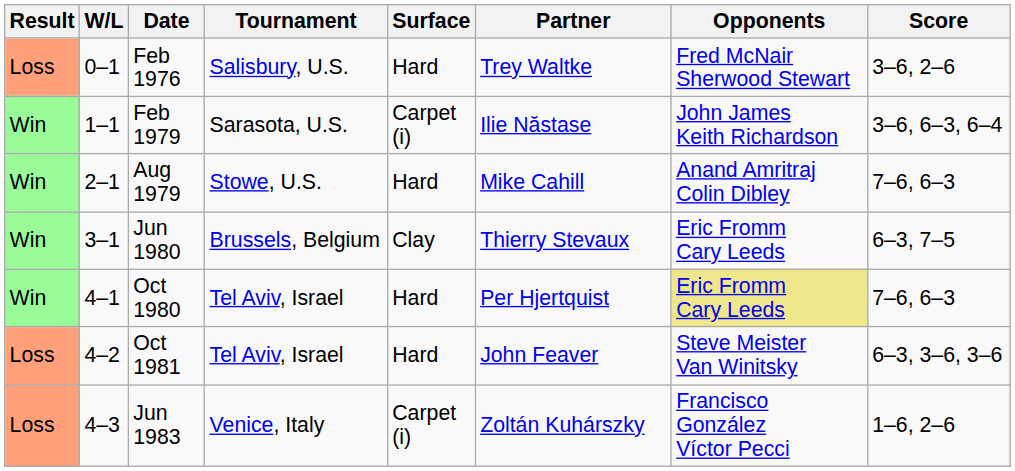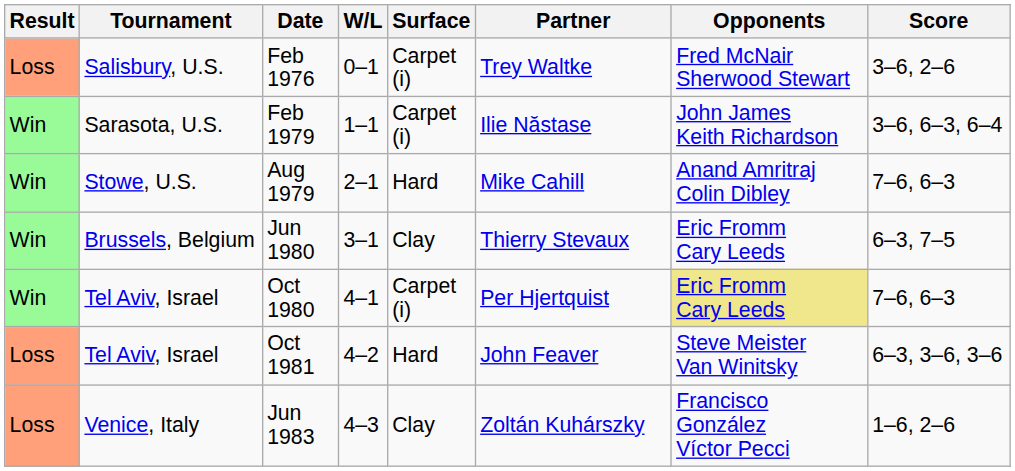 <table class="sortable wikitable">
 <tr>
 <th style="width:40px">Result</th>
+<th style="width:130px">Tournament</th>
+<th style="width:50px">Date</th>
 <th style="width:25px" class="unsortable">W/L</th>
-<th style="width:50px">Date</th>
-<th style="width:130px">Tournament</th>
 <th style="width:50px">Surface</th>
 <th style="width:140px">Partner</th>
 <th style="width:140px">Opponents</th>
 <th style="width:100px" class="unsortable">Score</th>
 </tr>
 <tr>
 <td style="background:#ffa07a;">Loss</td>
+<td><a href='#'>Salisbury</a>, U.S.</td>
+<td>Feb 1976</td>
 <td>0–1</td>
-<td>Feb 1976</td>
-<td><a href='#'>Salisbury</a>, U.S.</td>
-<td>Hard</td>
+<td>Carpet (i)</td>
 <td> <a href='#'>Trey Waltke</a></td>
 <td> <a href='#'>Fred McNair</a><br> <a href='#'>Sherwood Stewart</a></td>
 <td>3–6, 2–6</td>
 </tr>
 <tr>
 <td style="background:#98fb98;">Win</td>
+<td>Sarasota, U.S.</td>
+<td>Feb 1979</td>
 <td>1–1</td>
-<td>Feb 1979</td>
-<td>Sarasota, U.S.</td>
 <td>Carpet (i)</td>
 <td> <a href='#'>Ilie Năstase</a></td>
 <td> <a href='#'>John James</a> <br>  <a href='#'>Keith Richardson</a></td>
 <td>3–6, 6–3, 6–4</td>
 </tr>
 <tr>
 <td style="background:#98fb98;">Win</td>
+<td><a href='#'>Stowe</a>, U.S.</td>
+<td>Aug 1979</td>
 <td>2–1</td>
-<td>Aug 1979</td>
-<td><a href='#'>Stowe</a>, U.S.</td>
 <td>Hard</td>
 <td> <a href='#'>Mike Cahill</a></td>
 <td> <a href='#'>Anand Amritraj</a> <br>  <a href='#'>Colin Dibley</a></td>
 <td>7–6, 6–3</td>
 </tr>
 <tr>
 <td style="background:#98fb98;">Win</td>
+<td><a href='#'>Brussels</a>, Belgium</td>
+<td>Jun 1980</td>
 <td>3–1</td>
-<td>Jun 1980</td>
-<td><a href='#'>Brussels</a>, Belgium</td>
 <td>Clay</td>
 <td> <a href='#'>Thierry Stevaux</a></td>
 <td> <a href='#'>Eric Fromm</a><br> <a href='#'>Cary Leeds</a></td>
 <td>6–3, 7–5</td>
 </tr>
 <tr>
 <td style="background:#98fb98;">Win</td>
+<td><a href='#'>Tel Aviv</a>, Israel</td>
+<td>Oct 1980</td>
 <td>4–1</td>
-<td>Oct 1980</td>
-<td><a href='#'>Tel Aviv</a>, Israel</td>
-<td>Hard</td>
+<td>Carpet (i)</td>
 <td> <a href='#'>Per Hjertquist</a></td>
 <td style="background: khaki;"> <a href='#'>Eric Fromm</a> <br>  <a href='#'>Cary Leeds</a></td>
 <td>7–6, 6–3</td>
 </tr>
 <tr>
 <td style="background:#ffa07a;">Loss</td>
+<td><a href='#'>Tel Aviv</a>, Israel</td>
+<td>Oct 1981</td>
 <td>4–2</td>
-<td>Oct 1981</td>
-<td><a href='#'>Tel Aviv</a>, Israel</td>
 <td>Hard</td>
 <td> <a href='#'>John Feaver</a></td>
 <td> <a href='#'>Steve Meister</a> <br>  <a href='#'>Van Winitsky</a></td>
 <td>6–3, 3–6, 3–6</td>
 </tr>
 <tr>
 <td style="background:#ffa07a;">Loss</td>
+<td><a href='#'>Venice</a>, Italy</td>
+<td>Jun 1983</td>
 <td>4–3</td>
-<td>Jun 1983</td>
-<td><a href='#'>Venice</a>, Italy</td>
-<td>Carpet (i)</td>
+<td>Clay</td>
 <td> <a href='#'>Zoltán Kuhárszky</a></td>
 <td> <a href='#'>Francisco González</a> <br>  <a href='#'>Víctor Pecci</a></td>
 <td>1–6, 2–6</td>
 </tr>
 </table>
